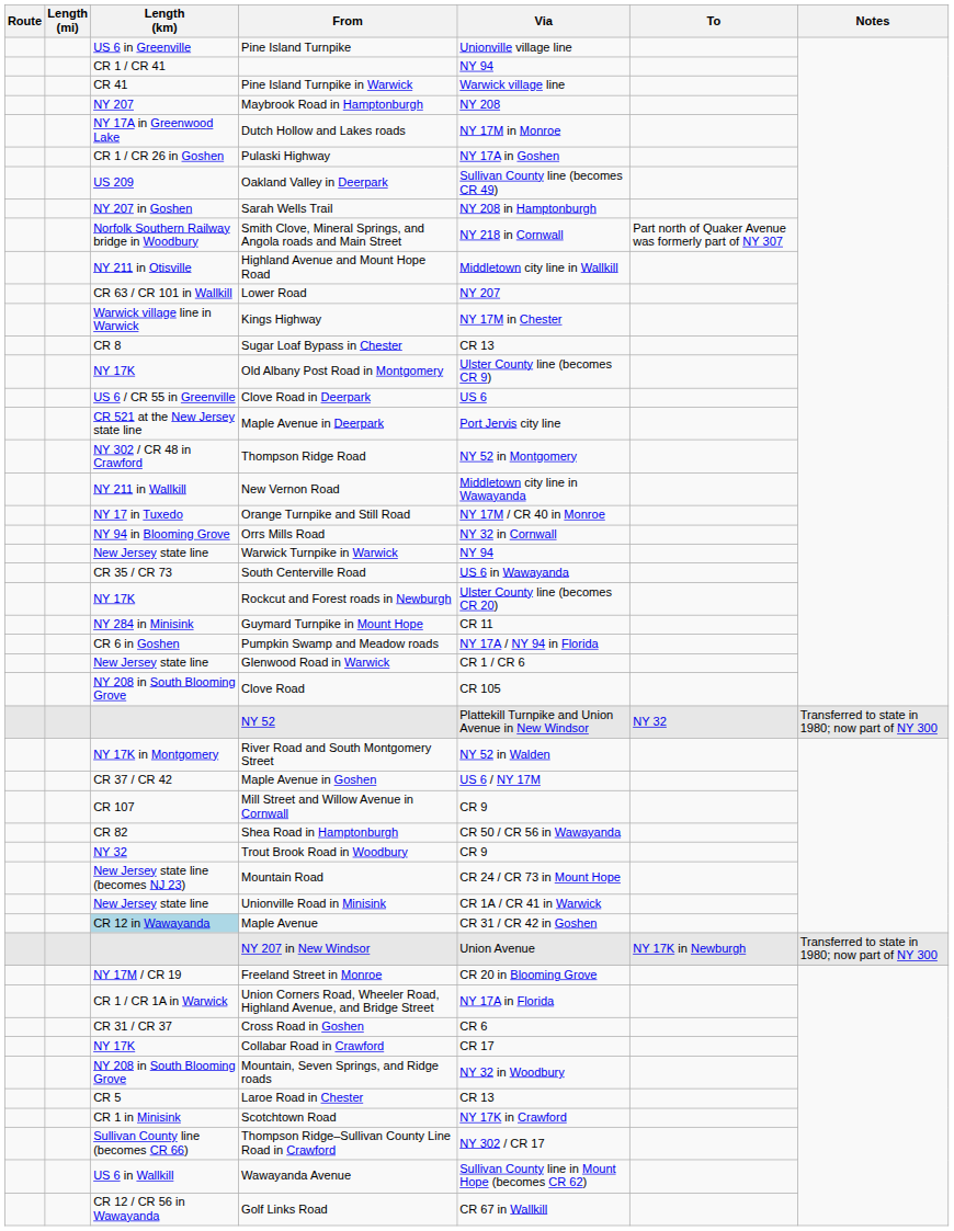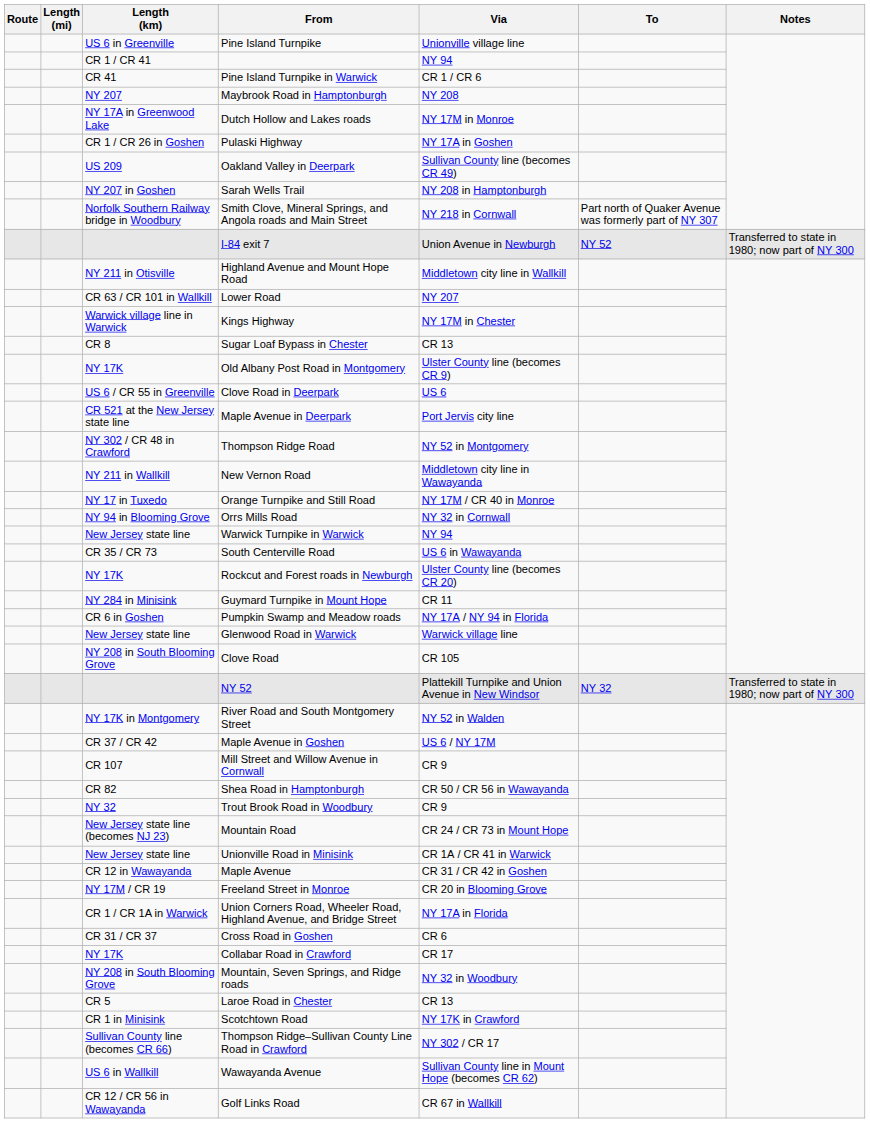 <table class="wikitable sortable">
 <tr>
 <th>Route</th>
 <th>Length<br>(mi)</th>
 <th>Length<br>(km)</th>
 <th class="unsortable">From</th>
 <th class="unsortable">Via</th>
 <th class="unsortable">To</th>
 <th class="unsortable">Notes</th>
 </tr>
 <tr>
 <td id="1"></td>
 <td></td>
 <td><a href='#'>US 6</a> in <a href='#'>Greenville</a></td>
 <td>Pine Island Turnpike</td>
 <td><a href='#'>Unionville</a> village line</td>
 <td></td>
 </tr>
 <tr>
 <td id="1A"></td>
 <td></td>
 <td>CR 1 / CR 41</td>
 <td></td>
 <td><a href='#'>NY&nbsp;94</a></td>
 <td></td>
 </tr>
 <tr>
 <td id="1B"></td>
 <td></td>
 <td>CR 41</td>
 <td>Pine Island Turnpike in <a href='#'>Warwick</a></td>
-<td><a href='#'>Warwick village</a> line</td>
+<td>CR 1 / CR 6</td>
 <td></td>
 </tr>
 <tr>
 <td id="4"></td>
 <td></td>
 <td><a href='#'>NY&nbsp;207</a></td>
 <td>Maybrook Road in <a href='#'>Hamptonburgh</a></td>
 <td><a href='#'>NY&nbsp;208</a></td>
 <td></td>
 </tr>
 <tr>
 <td id="5"></td>
 <td></td>
 <td><a href='#'>NY&nbsp;17A</a> in <a href='#'>Greenwood Lake</a></td>
 <td>Dutch Hollow and Lakes roads</td>
 <td><a href='#'>NY&nbsp;17M</a> in <a href='#'>Monroe</a></td>
 <td></td>
 </tr>
 <tr>
 <td id="6"></td>
 <td></td>
 <td>CR 1 / CR 26 in <a href='#'>Goshen</a></td>
 <td>Pulaski Highway</td>
 <td><a href='#'>NY&nbsp;17A</a> in <a href='#'>Goshen</a></td>
 <td></td>
 </tr>
 <tr>
 <td id="7"></td>
 <td></td>
 <td><a href='#'>US&nbsp;209</a></td>
 <td>Oakland Valley in <a href='#'>Deerpark</a></td>
 <td><a href='#'>Sullivan County</a> line (becomes <a href='#'>CR 49</a>)</td>
 <td></td>
 </tr>
 <tr>
 <td id="8"></td>
 <td></td>
 <td><a href='#'>NY&nbsp;207</a> in <a href='#'>Goshen</a></td>
 <td>Sarah Wells Trail</td>
 <td><a href='#'>NY&nbsp;208</a> in <a href='#'>Hamptonburgh</a></td>
 <td></td>
 </tr>
 <tr>
 <td id="9"></td>
 <td></td>
 <td><a href='#'>Norfolk Southern Railway</a> bridge in <a href='#'>Woodbury</a></td>
 <td>Smith Clove, Mineral Springs, and Angola roads and Main Street</td>
 <td><a href='#'>NY&nbsp;218</a> in <a href='#'>Cornwall</a></td>
 <td>Part north of Quaker Avenue was formerly part of <a href='#'>NY&nbsp;307</a></td>
+</tr>
+<tr style="background-color:#e7e7e7">
+<td id="10"></td>
+<td></td>
+<td></td>
+<td><a href='#'>I-84</a> exit 7</td>
+<td>Union Avenue in <a href='#'>Newburgh</a></td>
+<td><a href='#'>NY&nbsp;52</a></td>
+<td>Transferred to state in 1980; now part of <a href='#'>NY&nbsp;300</a></td>
 </tr>
 <tr>
 <td id="11"></td>
 <td></td>
 <td><a href='#'>NY&nbsp;211</a> in <a href='#'>Otisville</a></td>
 <td>Highland Avenue and Mount Hope Road</td>
 <td><a href='#'>Middletown</a> city line in <a href='#'>Wallkill</a></td>
 <td></td>
 </tr>
 <tr>
 <td id="12"></td>
 <td></td>
 <td>CR 63 / CR 101 in <a href='#'>Wallkill</a></td>
 <td>Lower Road</td>
 <td><a href='#'>NY&nbsp;207</a></td>
 <td></td>
 </tr>
 <tr>
 <td id="13"></td>
 <td></td>
 <td><a href='#'>Warwick village</a> line in <a href='#'>Warwick</a></td>
 <td>Kings Highway</td>
 <td><a href='#'>NY&nbsp;17M</a> in <a href='#'>Chester</a></td>
 <td></td>
 </tr>
 <tr>
 <td id="13A"></td>
 <td></td>
 <td>CR 8</td>
 <td>Sugar Loaf Bypass in <a href='#'>Chester</a></td>
 <td>CR 13</td>
 <td></td>
 </tr>
 <tr>
 <td id="14"></td>
 <td></td>
 <td><a href='#'>NY&nbsp;17K</a></td>
 <td>Old Albany Post Road in <a href='#'>Montgomery</a></td>
 <td><a href='#'>Ulster County</a> line (becomes <a href='#'>CR 9</a>)</td>
 <td></td>
 </tr>
 <tr>
 <td id="15"></td>
 <td></td>
 <td><a href='#'>US 6</a> / CR 55 in <a href='#'>Greenville</a></td>
 <td>Clove Road in <a href='#'>Deerpark</a></td>
 <td><a href='#'>US 6</a></td>
 <td></td>
 </tr>
 <tr>
 <td id="16"></td>
 <td></td>
 <td><a href='#'>CR 521</a> at the <a href='#'>New Jersey</a> state line</td>
 <td>Maple Avenue in <a href='#'>Deerpark</a></td>
 <td><a href='#'>Port Jervis</a> city line</td>
 <td></td>
 </tr>
 <tr>
 <td id="17"></td>
 <td></td>
 <td><a href='#'>NY&nbsp;302</a> / CR 48 in <a href='#'>Crawford</a></td>
 <td>Thompson Ridge Road</td>
 <td><a href='#'>NY&nbsp;52</a> in <a href='#'>Montgomery</a></td>
 <td></td>
 </tr>
 <tr>
 <td id="18"></td>
 <td></td>
 <td><a href='#'>NY&nbsp;211</a> in <a href='#'>Wallkill</a></td>
 <td>New Vernon Road</td>
 <td><a href='#'>Middletown</a> city line in <a href='#'>Wawayanda</a></td>
 <td></td>
 </tr>
 <tr>
 <td id="19"></td>
 <td></td>
 <td><a href='#'>NY&nbsp;17</a> in <a href='#'>Tuxedo</a></td>
 <td>Orange Turnpike and Still Road</td>
 <td><a href='#'>NY&nbsp;17M</a> / CR 40 in <a href='#'>Monroe</a></td>
 <td></td>
 </tr>
 <tr>
 <td id="20"></td>
 <td></td>
 <td><a href='#'>NY&nbsp;94</a> in <a href='#'>Blooming Grove</a></td>
 <td>Orrs Mills Road</td>
 <td><a href='#'>NY&nbsp;32</a> in <a href='#'>Cornwall</a></td>
 <td></td>
 </tr>
 <tr>
 <td id="21"></td>
 <td></td>
 <td><a href='#'>New Jersey</a> state line</td>
 <td>Warwick Turnpike in <a href='#'>Warwick</a></td>
 <td><a href='#'>NY&nbsp;94</a></td>
 <td></td>
 </tr>
 <tr>
 <td id="22"></td>
 <td></td>
 <td>CR 35 / CR 73</td>
 <td>South Centerville Road</td>
 <td><a href='#'>US 6</a> in <a href='#'>Wawayanda</a></td>
 <td></td>
 </tr>
 <tr>
 <td id="23"></td>
 <td></td>
 <td><a href='#'>NY&nbsp;17K</a></td>
 <td>Rockcut and Forest roads in <a href='#'>Newburgh</a></td>
 <td><a href='#'>Ulster County</a> line (becomes <a href='#'>CR 20</a>)</td>
 <td></td>
 </tr>
 <tr>
 <td id="24"></td>
 <td></td>
 <td><a href='#'>NY&nbsp;284</a> in <a href='#'>Minisink</a></td>
 <td>Guymard Turnpike in <a href='#'>Mount Hope</a></td>
 <td>CR 11</td>
 <td></td>
 </tr>
 <tr>
 <td id="25"></td>
 <td></td>
 <td>CR 6 in <a href='#'>Goshen</a></td>
 <td>Pumpkin Swamp and Meadow roads</td>
 <td><a href='#'>NY&nbsp;17A</a> / <a href='#'>NY&nbsp;94</a> in <a href='#'>Florida</a></td>
 <td></td>
 </tr>
 <tr>
 <td id="26"></td>
 <td></td>
 <td><a href='#'>New Jersey</a> state line</td>
 <td>Glenwood Road in <a href='#'>Warwick</a></td>
-<td>CR 1 / CR 6</td>
+<td><a href='#'>Warwick village</a> line</td>
 <td></td>
 </tr>
 <tr>
 <td id="27"></td>
 <td></td>
 <td><a href='#'>NY&nbsp;208</a> in <a href='#'>South Blooming Grove</a></td>
 <td>Clove Road</td>
 <td>CR 105</td>
 <td></td>
 </tr>
 <tr style="background-color:#e7e7e7">
 <td id="28"></td>
 <td></td>
 <td></td>
 <td><a href='#'>NY&nbsp;52</a></td>
 <td>Plattekill Turnpike and Union Avenue in <a href='#'>New Windsor</a></td>
 <td><a href='#'>NY&nbsp;32</a></td>
 <td>Transferred to state in 1980; now part of <a href='#'>NY&nbsp;300</a></td>
 </tr>
 <tr>
 <td id="29"></td>
 <td></td>
 <td><a href='#'>NY&nbsp;17K</a> in <a href='#'>Montgomery</a></td>
 <td>River Road and South Montgomery Street</td>
 <td><a href='#'>NY&nbsp;52</a> in <a href='#'>Walden</a></td>
 <td></td>
 </tr>
 <tr>
 <td id="31"></td>
 <td></td>
 <td>CR 37 / CR 42</td>
 <td>Maple Avenue in <a href='#'>Goshen</a></td>
 <td><a href='#'>US 6</a> / <a href='#'>NY&nbsp;17M</a></td>
 <td></td>
 </tr>
 <tr>
 <td id="32"></td>
 <td></td>
 <td>CR 107</td>
 <td>Mill Street and Willow Avenue in <a href='#'>Cornwall</a></td>
 <td>CR 9</td>
 <td></td>
 </tr>
 <tr>
 <td id="33"></td>
 <td></td>
 <td>CR 82</td>
 <td>Shea Road in <a href='#'>Hamptonburgh</a></td>
 <td>CR 50 / CR 56 in <a href='#'>Wawayanda</a></td>
 <td></td>
 </tr>
 <tr>
 <td id="34"></td>
 <td></td>
 <td><a href='#'>NY&nbsp;32</a></td>
 <td>Trout Brook Road in <a href='#'>Woodbury</a></td>
 <td>CR 9</td>
 <td></td>
 </tr>
 <tr>
 <td id="35"></td>
 <td></td>
 <td><a href='#'>New Jersey</a> state line (becomes <a href='#'>NJ&nbsp;23</a>)</td>
 <td>Mountain Road</td>
 <td>CR 24 / CR 73 in <a href='#'>Mount Hope</a></td>
 <td></td>
 </tr>
 <tr>
 <td id="36"></td>
 <td></td>
 <td><a href='#'>New Jersey</a> state line</td>
 <td>Unionville Road in <a href='#'>Minisink</a></td>
 <td>CR 1A / CR 41 in <a href='#'>Warwick</a></td>
 <td></td>
 </tr>
 <tr>
 <td id="37"></td>
 <td></td>
-<td style="background: lightblue;">CR 12 in <a href='#'>Wawayanda</a></td>
+<td>CR 12 in <a href='#'>Wawayanda</a></td>
 <td>Maple Avenue</td>
 <td>CR 31 / CR 42 in <a href='#'>Goshen</a></td>
 <td></td>
-</tr>
-<tr style="background-color:#e7e7e7">
-<td id="38"></td>
-<td></td>
-<td></td>
-<td><a href='#'>NY&nbsp;207</a> in <a href='#'>New Windsor</a></td>
-<td>Union Avenue</td>
-<td><a href='#'>NY&nbsp;17K</a> in <a href='#'>Newburgh</a></td>
-<td>Transferred to state in 1980; now part of <a href='#'>NY&nbsp;300</a></td>
 </tr>
 <tr>
 <td id="40"></td>
 <td></td>
 <td><a href='#'>NY&nbsp;17M</a> / CR 19</td>
 <td>Freeland Street in <a href='#'>Monroe</a></td>
 <td>CR 20 in <a href='#'>Blooming Grove</a></td>
 <td></td>
 </tr>
 <tr>
 <td id="41"></td>
 <td></td>
 <td>CR 1 / CR 1A in <a href='#'>Warwick</a></td>
 <td>Union Corners Road, Wheeler Road, Highland Avenue, and Bridge Street</td>
 <td><a href='#'>NY&nbsp;17A</a> in <a href='#'>Florida</a></td>
 <td></td>
 </tr>
 <tr>
 <td id="42"></td>
 <td></td>
 <td>CR 31 / CR 37</td>
 <td>Cross Road in <a href='#'>Goshen</a></td>
 <td>CR 6</td>
 <td></td>
 </tr>
 <tr>
 <td id="43"></td>
 <td></td>
 <td><a href='#'>NY&nbsp;17K</a></td>
 <td>Collabar Road in <a href='#'>Crawford</a></td>
 <td>CR 17</td>
 <td></td>
 </tr>
 <tr>
 <td id="44"></td>
 <td></td>
 <td><a href='#'>NY&nbsp;208</a> in <a href='#'>South Blooming Grove</a></td>
 <td>Mountain, Seven Springs, and Ridge roads</td>
 <td><a href='#'>NY&nbsp;32</a> in <a href='#'>Woodbury</a></td>
 <td></td>
 </tr>
 <tr>
 <td id="45"></td>
 <td></td>
 <td>CR 5</td>
 <td>Laroe Road in <a href='#'>Chester</a></td>
 <td>CR 13</td>
 <td></td>
 </tr>
 <tr>
 <td id="47"></td>
 <td></td>
 <td>CR 1 in <a href='#'>Minisink</a></td>
 <td>Scotchtown Road</td>
 <td><a href='#'>NY&nbsp;17K</a> in <a href='#'>Crawford</a></td>
 <td></td>
 </tr>
 <tr>
 <td id="48"></td>
 <td></td>
 <td><a href='#'>Sullivan County</a> line (becomes <a href='#'>CR 66</a>)</td>
 <td>Thompson Ridge–Sullivan County Line Road in <a href='#'>Crawford</a></td>
 <td><a href='#'>NY&nbsp;302</a> / CR 17</td>
 <td></td>
 </tr>
 <tr>
 <td id="49"></td>
 <td></td>
 <td><a href='#'>US 6</a> in <a href='#'>Wallkill</a></td>
 <td>Wawayanda Avenue</td>
 <td><a href='#'>Sullivan County</a> line in <a href='#'>Mount Hope</a> (becomes <a href='#'>CR 62</a>)</td>
 <td></td>
 </tr>
 <tr>
 <td id="50"></td>
 <td></td>
 <td>CR 12 / CR 56 in <a href='#'>Wawayanda</a></td>
 <td>Golf Links Road</td>
 <td>CR 67 in <a href='#'>Wallkill</a></td>
 <td></td>
 </tr>
 </table>
